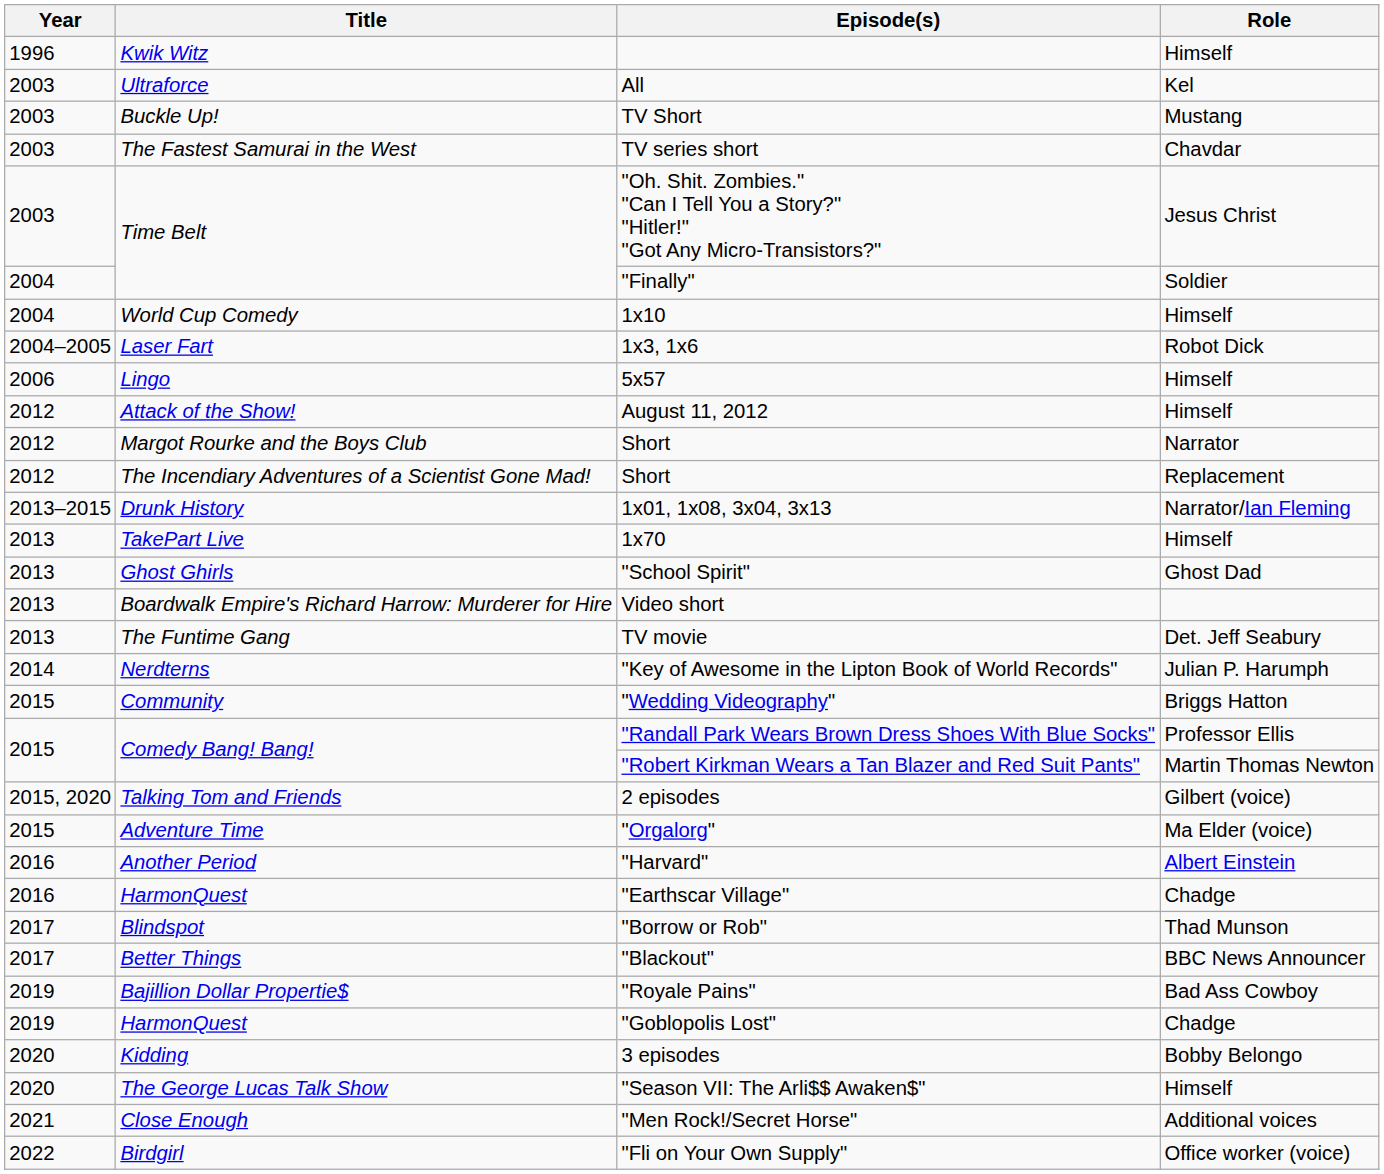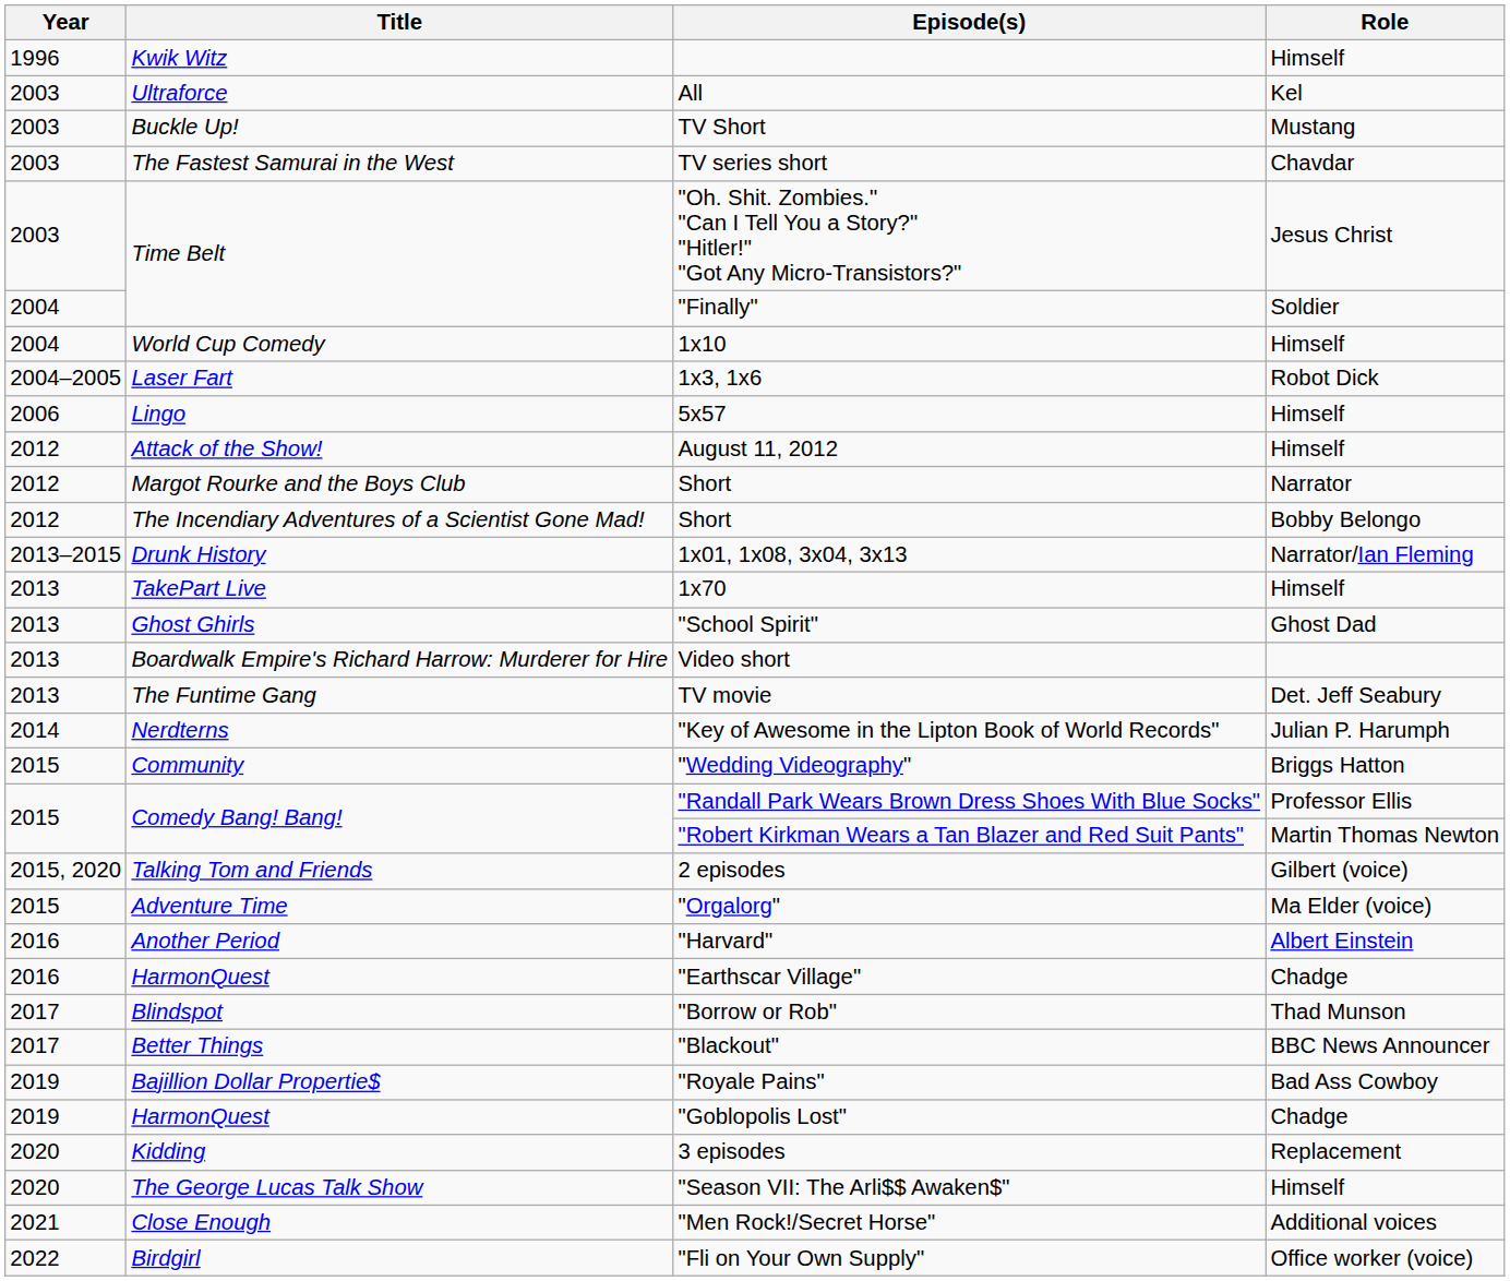 <table class="wikitable sortable">
 <tr>
 <th>Year</th>
 <th>Title</th>
 <th>Episode(s)</th>
 <th>Role</th>
 </tr>
 <tr>
 <td>1996</td>
 <td><em><a href='#'>Kwik Witz</a></em></td>
 <td></td>
 <td>Himself</td>
 </tr>
 <tr>
 <td>2003</td>
 <td><em><a href='#'>Ultraforce</a></em></td>
 <td>All</td>
 <td>Kel</td>
 </tr>
 <tr>
 <td>2003</td>
 <td><em>Buckle Up!</em></td>
 <td>TV Short</td>
 <td>Mustang</td>
 </tr>
 <tr>
 <td>2003</td>
 <td><em>The Fastest Samurai in the West</em></td>
 <td>TV series short</td>
 <td>Chavdar</td>
 </tr>
 <tr>
 <td>2003</td>
 <td rowspan="2"><em>Time Belt</em></td>
 <td>"Oh. Shit. Zombies."<br>"Can I Tell You a Story?"<br>"Hitler!"<br>"Got Any Micro-Transistors?"</td>
 <td>Jesus Christ</td>
 </tr>
 <tr>
 <td>2004</td>
 <td>"Finally"</td>
 <td>Soldier</td>
 </tr>
 <tr>
 <td>2004</td>
 <td><em>World Cup Comedy</em></td>
 <td>1x10</td>
 <td>Himself</td>
 </tr>
 <tr>
 <td>2004–2005</td>
 <td><em><a href='#'>Laser Fart</a></em></td>
 <td>1x3, 1x6</td>
 <td>Robot Dick</td>
 </tr>
 <tr>
 <td>2006</td>
 <td><em><a href='#'>Lingo</a></em></td>
 <td>5x57</td>
 <td>Himself</td>
 </tr>
 <tr>
 <td>2012</td>
 <td><em><a href='#'>Attack of the Show!</a></em></td>
 <td>August 11, 2012</td>
 <td>Himself</td>
 </tr>
 <tr>
 <td>2012</td>
 <td><em>Margot Rourke and the Boys Club</em></td>
 <td>Short</td>
 <td>Narrator</td>
 </tr>
 <tr>
 <td>2012</td>
 <td><em>The Incendiary Adventures of a Scientist Gone Mad!</em></td>
 <td>Short</td>
-<td>Replacement</td>
+<td>Bobby Belongo</td>
 </tr>
 <tr>
 <td>2013–2015</td>
 <td><em><a href='#'>Drunk History</a></em></td>
 <td>1x01, 1x08, 3x04, 3x13</td>
 <td>Narrator/<a href='#'>Ian Fleming</a></td>
 </tr>
 <tr>
 <td>2013</td>
 <td><em><a href='#'>TakePart Live</a></em></td>
 <td>1x70</td>
 <td>Himself</td>
 </tr>
 <tr>
 <td>2013</td>
 <td><em><a href='#'>Ghost Ghirls</a></em></td>
 <td>"School Spirit"</td>
 <td>Ghost Dad</td>
 </tr>
 <tr>
 <td>2013</td>
 <td><em>Boardwalk Empire's Richard Harrow: Murderer for Hire</em></td>
 <td>Video short</td>
 <td></td>
 </tr>
 <tr>
 <td>2013</td>
 <td><em>The Funtime Gang</em></td>
 <td>TV movie</td>
 <td>Det. Jeff Seabury</td>
 </tr>
 <tr>
 <td>2014</td>
 <td><em><a href='#'>Nerdterns</a></em></td>
 <td>"Key of Awesome in the Lipton Book of World Records"</td>
 <td>Julian P. Harumph</td>
 </tr>
 <tr>
 <td>2015</td>
 <td><em><a href='#'>Community</a></em></td>
 <td>"<a href='#'>Wedding Videography</a>"</td>
 <td>Briggs Hatton</td>
 </tr>
 <tr>
 <td rowspan="2">2015</td>
 <td rowspan="2"><em><a href='#'>Comedy Bang! Bang!</a></em></td>
 <td><a href='#'>"Randall Park Wears Brown Dress Shoes With Blue Socks"</a></td>
 <td>Professor Ellis</td>
 </tr>
 <tr>
 <td><a href='#'>"Robert Kirkman Wears a Tan Blazer and Red Suit Pants"</a></td>
 <td>Martin Thomas Newton</td>
 </tr>
 <tr>
 <td>2015, 2020</td>
 <td><em><a href='#'>Talking Tom and Friends</a></em></td>
 <td>2 episodes</td>
 <td>Gilbert (voice)</td>
 </tr>
 <tr>
 <td>2015</td>
 <td><em><a href='#'>Adventure Time</a></em></td>
 <td>"<a href='#'>Orgalorg</a>"</td>
 <td>Ma Elder (voice)</td>
 </tr>
 <tr>
 <td>2016</td>
 <td><em><a href='#'>Another Period</a></em></td>
 <td>"Harvard"</td>
 <td><a href='#'>Albert Einstein</a></td>
 </tr>
 <tr>
 <td>2016</td>
 <td><em><a href='#'>HarmonQuest</a></em></td>
 <td>"Earthscar Village"</td>
 <td>Chadge</td>
 </tr>
 <tr>
 <td>2017</td>
 <td><em><a href='#'>Blindspot</a></em></td>
 <td>"Borrow or Rob"</td>
 <td>Thad Munson</td>
 </tr>
 <tr>
 <td>2017</td>
 <td><em><a href='#'>Better Things</a></em></td>
 <td>"Blackout"</td>
 <td>BBC News Announcer</td>
 </tr>
 <tr>
 <td>2019</td>
 <td><em><a href='#'>Bajillion Dollar Propertie$</a></em></td>
 <td>"Royale Pains"</td>
 <td>Bad Ass Cowboy</td>
 </tr>
 <tr>
 <td>2019</td>
 <td><em><a href='#'>HarmonQuest</a></em></td>
 <td>"Goblopolis Lost"</td>
 <td>Chadge</td>
 </tr>
 <tr>
 <td>2020</td>
 <td><em><a href='#'>Kidding</a></em></td>
 <td>3 episodes</td>
-<td>Bobby Belongo</td>
+<td>Replacement</td>
 </tr>
 <tr>
 <td>2020</td>
 <td><em><a href='#'>The George Lucas Talk Show</a></em></td>
 <td>"Season VII: The Arli$$ Awaken$"</td>
 <td>Himself</td>
 </tr>
 <tr>
 <td>2021</td>
 <td><em><a href='#'>Close Enough</a></em></td>
 <td>"Men Rock!/Secret Horse"</td>
 <td>Additional voices</td>
 </tr>
 <tr>
 <td>2022</td>
 <td><em><a href='#'>Birdgirl</a></em></td>
 <td>"Fli on Your Own Supply"</td>
 <td>Office worker (voice)</td>
 </tr>
 </table>
